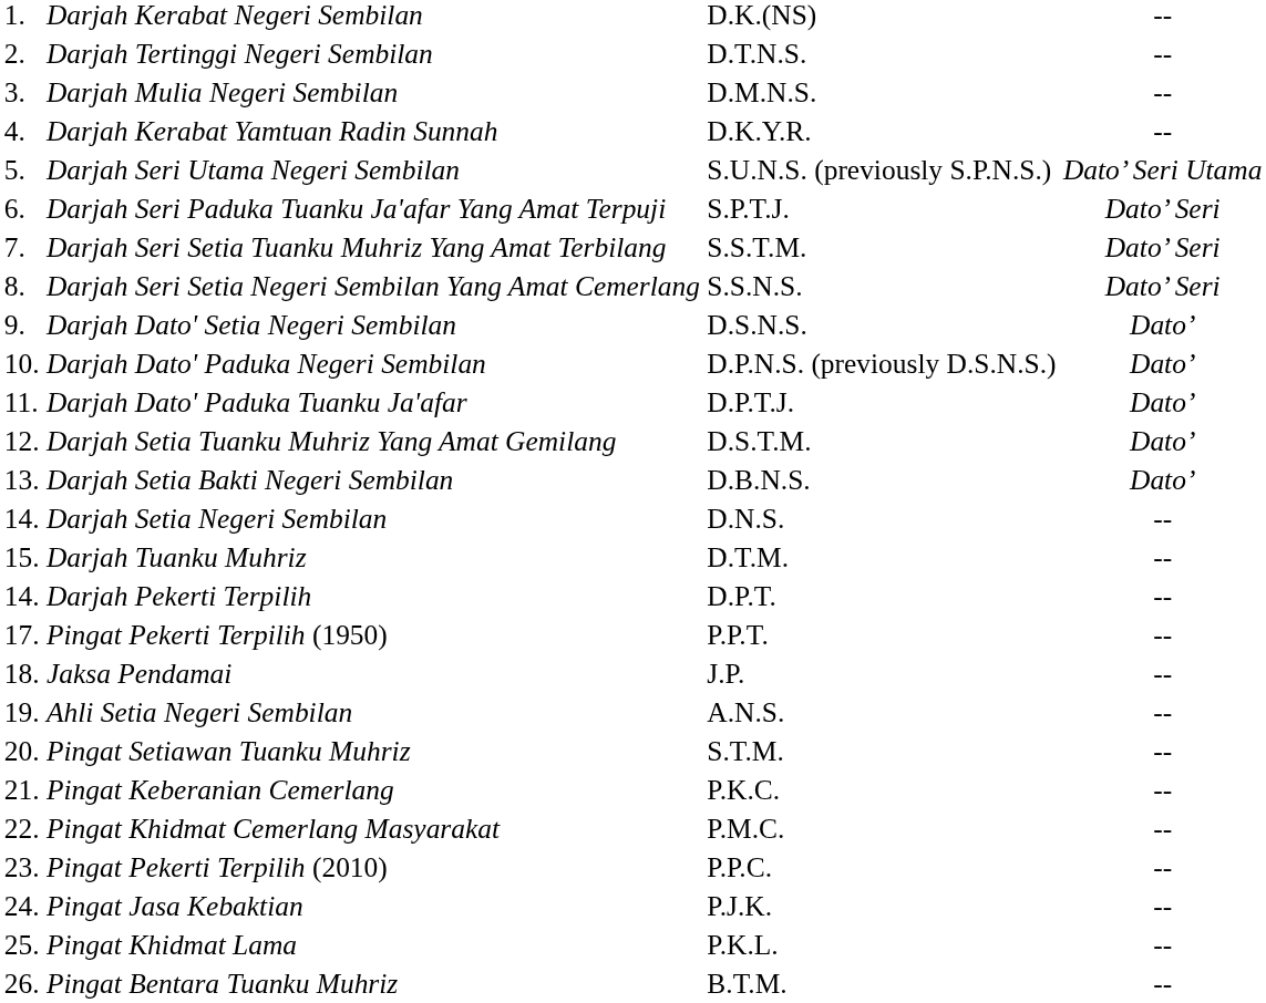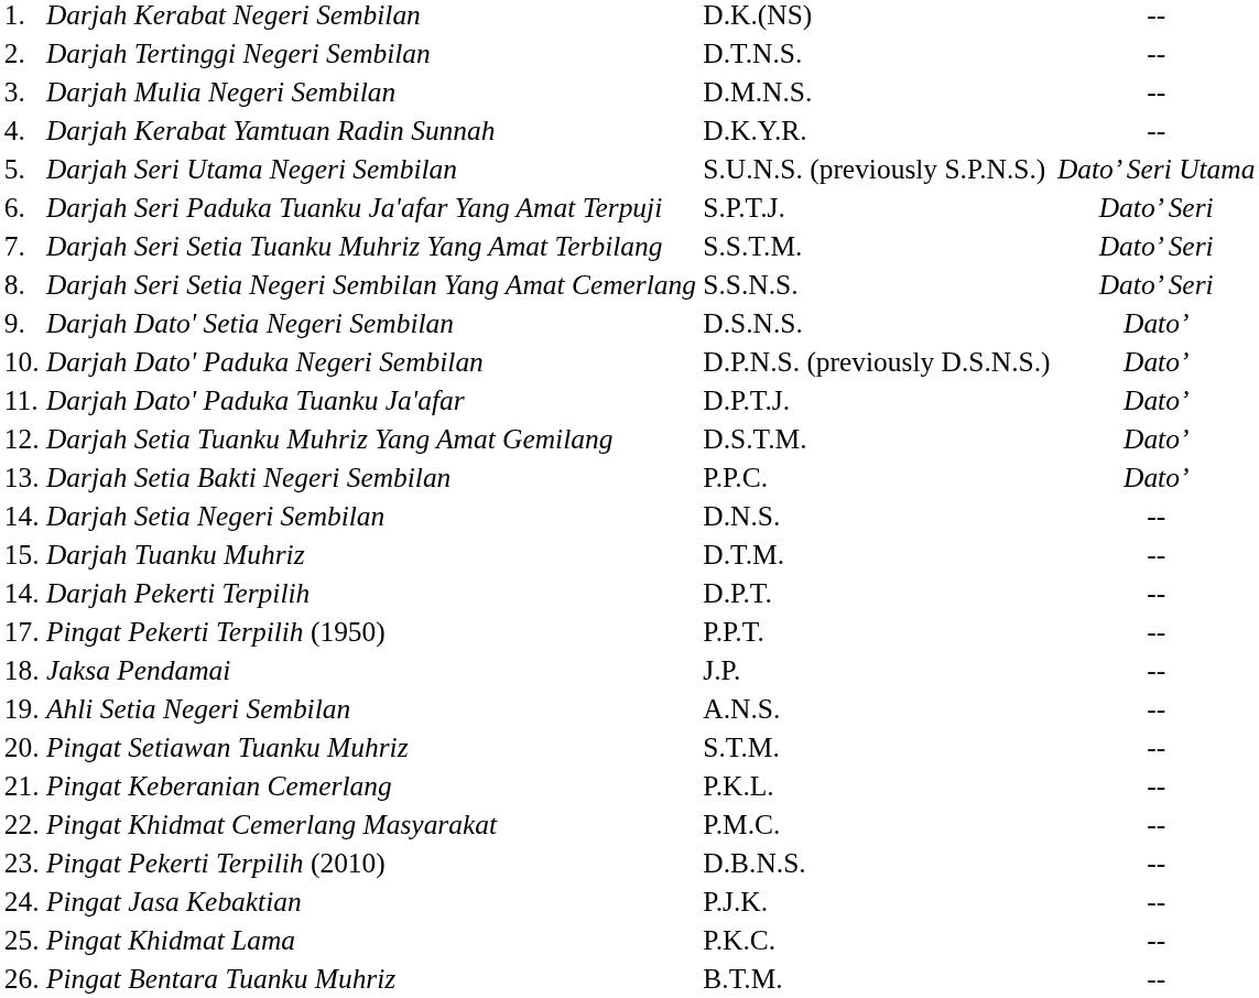 <table>
 <tr>
 <td>1.</td>
 <td><em>Darjah Kerabat Negeri Sembilan</em></td>
 <td>D.K.(NS)</td>
 <td align=center>--</td>
 </tr>
 <tr>
 <td>2.</td>
 <td><em>Darjah Tertinggi Negeri Sembilan</em></td>
 <td>D.T.N.S.</td>
 <td align=center>--</td>
 </tr>
 <tr>
 <td>3.</td>
 <td><em>Darjah Mulia Negeri Sembilan</em></td>
 <td>D.M.N.S.</td>
 <td align=center>--</td>
 </tr>
 <tr>
 <td>4.</td>
 <td><em>Darjah Kerabat Yamtuan Radin Sunnah</em></td>
 <td>D.K.Y.R.</td>
 <td align=center>--</td>
 </tr>
 <tr>
 <td>5.</td>
 <td><em>Darjah Seri Utama Negeri Sembilan</em></td>
 <td>S.U.N.S. (previously S.P.N.S.)</td>
 <td align=center><em>Dato’ Seri Utama</em></td>
 </tr>
 <tr>
 <td>6.</td>
 <td><em>Darjah Seri Paduka Tuanku Ja'afar Yang Amat Terpuji</em></td>
 <td>S.P.T.J.</td>
 <td align=center><em>Dato’ Seri</em></td>
 </tr>
 <tr>
 <td>7.</td>
 <td><em>Darjah Seri Setia Tuanku Muhriz Yang Amat Terbilang</em></td>
 <td>S.S.T.M.</td>
 <td align=center><em>Dato’ Seri</em></td>
 </tr>
 <tr>
 <td>8.</td>
 <td><em>Darjah Seri Setia Negeri Sembilan Yang Amat Cemerlang</em></td>
 <td>S.S.N.S.</td>
 <td align=center><em>Dato’ Seri</em></td>
 </tr>
 <tr>
 <td>9.</td>
 <td><em>Darjah Dato' Setia Negeri Sembilan</em></td>
 <td>D.S.N.S.</td>
 <td align=center><em>Dato’</em></td>
 </tr>
 <tr>
 <td>10.</td>
 <td><em>Darjah Dato' Paduka Negeri Sembilan</em></td>
 <td>D.P.N.S. (previously D.S.N.S.)</td>
 <td align=center><em>Dato’</em></td>
 </tr>
 <tr>
 <td>11.</td>
 <td><em>Darjah Dato' Paduka Tuanku Ja'afar</em></td>
 <td>D.P.T.J.</td>
 <td align=center><em>Dato’</em></td>
 </tr>
 <tr>
 <td>12.</td>
 <td><em>Darjah Setia Tuanku Muhriz Yang Amat Gemilang</em></td>
 <td>D.S.T.M.</td>
 <td align=center><em>Dato’</em></td>
 </tr>
 <tr>
 <td>13.</td>
 <td><em>Darjah Setia Bakti Negeri Sembilan</em></td>
-<td>D.B.N.S.</td>
+<td>P.P.C.</td>
 <td align=center><em>Dato’</em></td>
 </tr>
 <tr>
 <td>14.</td>
 <td><em>Darjah Setia Negeri Sembilan</em></td>
 <td>D.N.S.</td>
 <td align=center>--</td>
 </tr>
 <tr>
 <td>15.</td>
 <td><em>Darjah Tuanku Muhriz</em></td>
 <td>D.T.M.</td>
 <td align=center>--</td>
 </tr>
 <tr>
 <td>14.</td>
 <td><em>Darjah Pekerti Terpilih</em></td>
 <td>D.P.T.</td>
 <td align=center>--</td>
 </tr>
 <tr>
 <td>17.</td>
 <td><em>Pingat Pekerti Terpilih</em> (1950)</td>
 <td>P.P.T.</td>
 <td align=center>--</td>
 </tr>
 <tr>
 <td>18.</td>
 <td><em>Jaksa Pendamai</em></td>
 <td>J.P.</td>
 <td align=center>--</td>
 </tr>
 <tr>
 <td>19.</td>
 <td><em>Ahli Setia Negeri Sembilan</em></td>
 <td>A.N.S.</td>
 <td align=center>--</td>
 </tr>
 <tr>
 <td>20.</td>
 <td><em>Pingat Setiawan Tuanku Muhriz</em></td>
 <td>S.T.M.</td>
 <td align=center>--</td>
 </tr>
 <tr>
 <td>21.</td>
 <td><em>Pingat Keberanian Cemerlang</em></td>
-<td>P.K.C.</td>
+<td>P.K.L.</td>
 <td align=center>--</td>
 </tr>
 <tr>
 <td>22.</td>
 <td><em>Pingat Khidmat Cemerlang Masyarakat</em></td>
 <td>P.M.C.</td>
 <td align=center>--</td>
 </tr>
 <tr>
 <td>23.</td>
 <td><em>Pingat Pekerti Terpilih</em> (2010)</td>
-<td>P.P.C.</td>
+<td>D.B.N.S.</td>
 <td align=center>--</td>
 </tr>
 <tr>
 <td>24.</td>
 <td><em>Pingat Jasa Kebaktian</em></td>
 <td>P.J.K.</td>
 <td align=center>--</td>
 </tr>
 <tr>
 <td>25.</td>
 <td><em>Pingat Khidmat Lama</em></td>
-<td>P.K.L.</td>
+<td>P.K.C.</td>
 <td align=center>--</td>
 </tr>
 <tr>
 <td>26.</td>
 <td><em>Pingat Bentara Tuanku Muhriz</em></td>
 <td>B.T.M.</td>
 <td align=center>--</td>
 </tr>
 </table>
